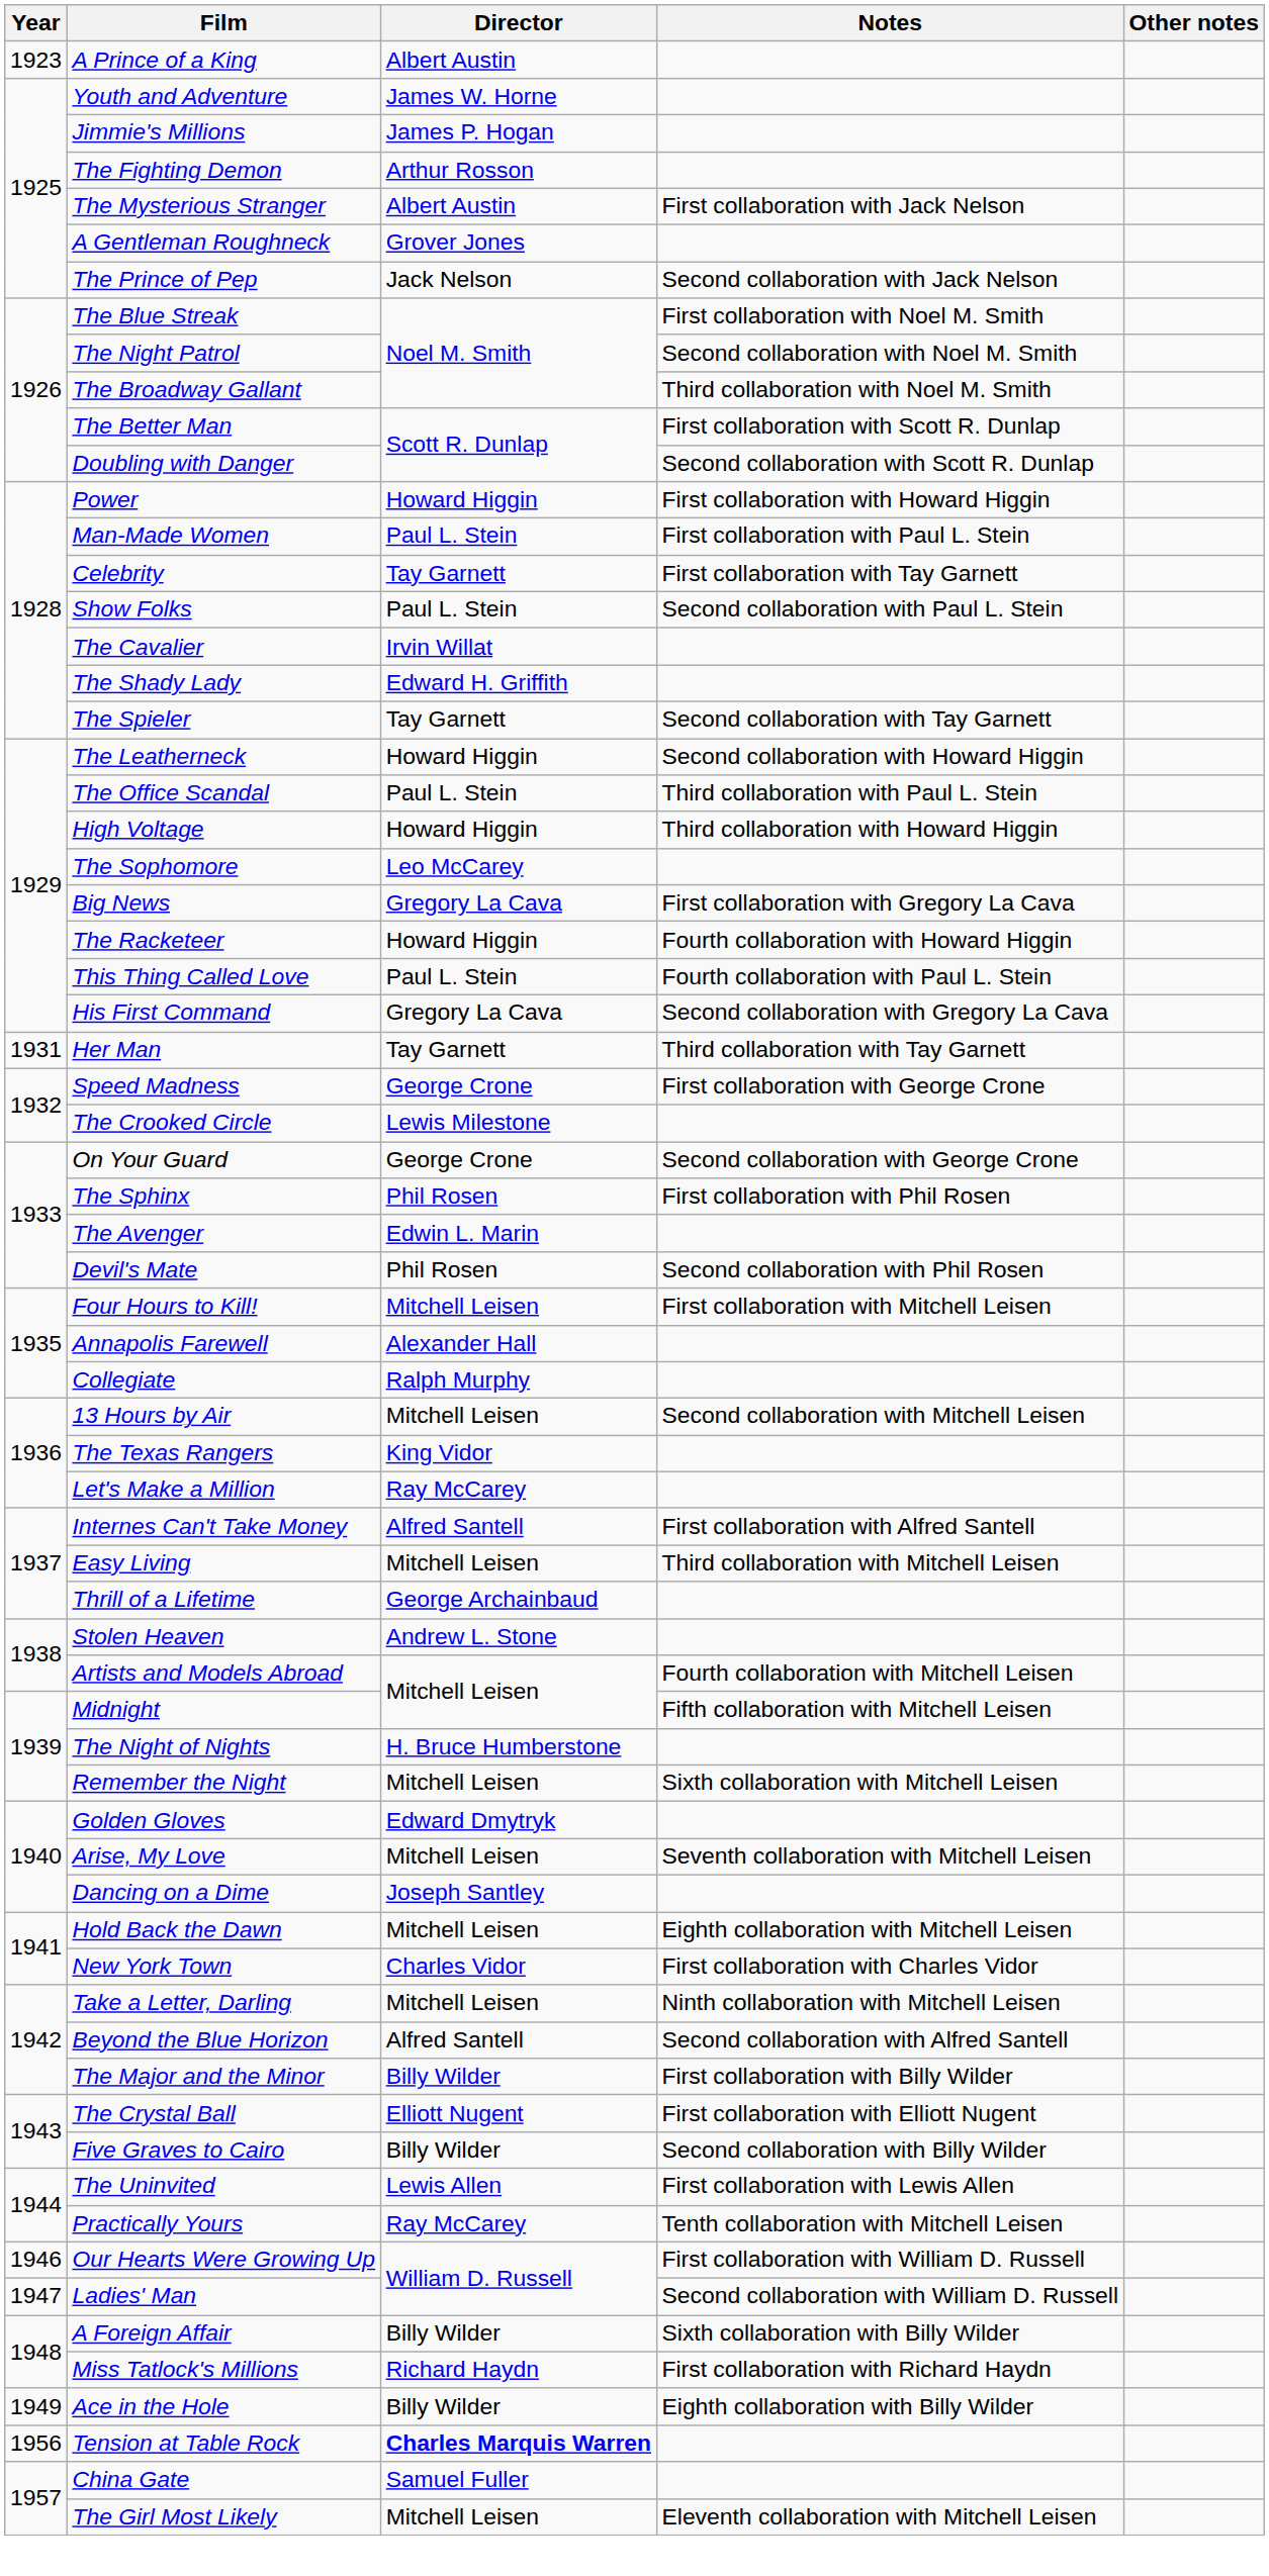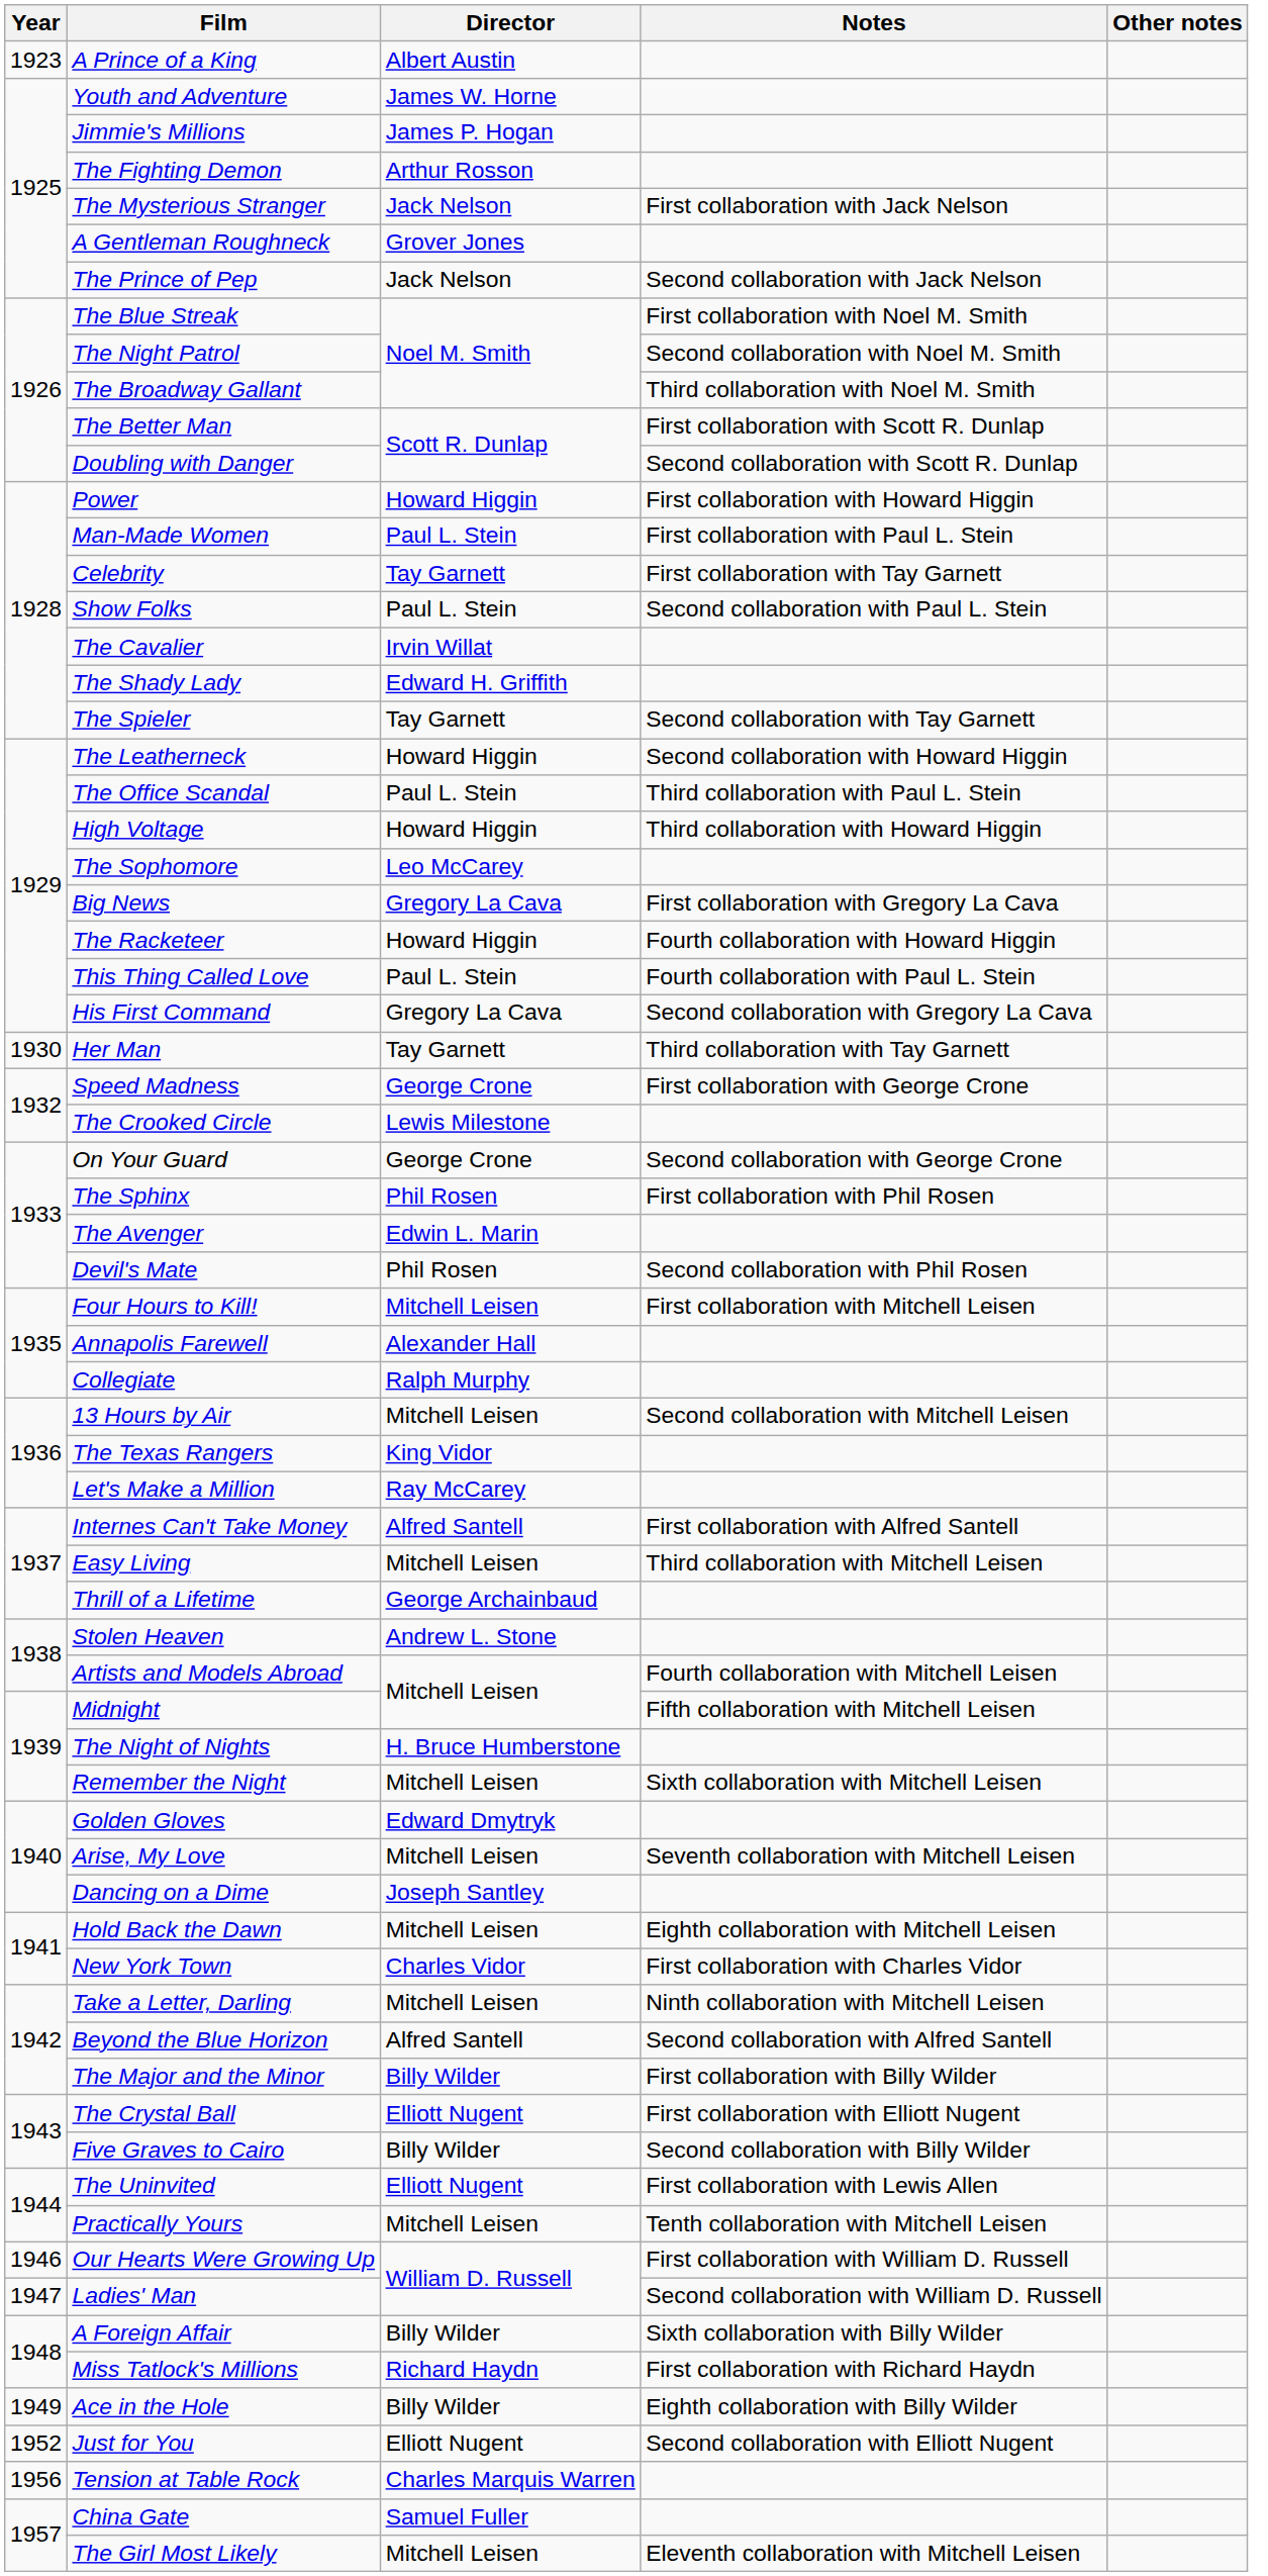 <table class="wikitable">
 <tr>
 <th>Year</th>
 <th>Film</th>
 <th>Director</th>
 <th>Notes</th>
 <th>Other notes</th>
 </tr>
 <tr>
 <td>1923</td>
 <td><em><a href='#'>A Prince of a King</a></em></td>
 <td><a href='#'>Albert Austin</a></td>
 <td></td>
 <td></td>
 </tr>
 <tr>
 <td rowspan=6>1925</td>
 <td><em><a href='#'>Youth and Adventure</a></em></td>
 <td><a href='#'>James W. Horne</a></td>
 <td></td>
 <td></td>
 </tr>
 <tr>
 <td><em><a href='#'>Jimmie's Millions</a></em></td>
 <td><a href='#'>James P. Hogan</a></td>
 <td></td>
 <td></td>
 </tr>
 <tr>
 <td><em><a href='#'>The Fighting Demon</a></em></td>
 <td><a href='#'>Arthur Rosson</a></td>
 <td></td>
 <td></td>
 </tr>
 <tr>
 <td><em><a href='#'>The Mysterious Stranger</a></em></td>
-<td><a href='#'>Albert Austin</a></td>
+<td><a href='#'>Jack Nelson</a></td>
 <td>First collaboration with Jack Nelson</td>
 <td></td>
 </tr>
 <tr>
 <td><em><a href='#'>A Gentleman Roughneck</a></em></td>
 <td><a href='#'>Grover Jones</a></td>
 <td></td>
 <td></td>
 </tr>
 <tr>
 <td><em><a href='#'>The Prince of Pep</a></em></td>
 <td>Jack Nelson</td>
 <td>Second collaboration with Jack Nelson</td>
 <td></td>
 </tr>
 <tr>
 <td rowspan=5>1926</td>
 <td><em><a href='#'>The Blue Streak</a></em></td>
 <td rowspan=3><a href='#'>Noel M. Smith</a></td>
 <td>First collaboration with Noel M. Smith</td>
 <td></td>
 </tr>
 <tr>
 <td><em><a href='#'>The Night Patrol</a></em></td>
 <td>Second collaboration with Noel M. Smith</td>
 <td></td>
 </tr>
 <tr>
 <td><em><a href='#'>The Broadway Gallant</a></em></td>
 <td>Third collaboration with Noel M. Smith</td>
 <td></td>
 </tr>
 <tr>
 <td><em><a href='#'>The Better Man</a></em></td>
 <td rowspan=2><a href='#'>Scott R. Dunlap</a></td>
 <td>First collaboration with Scott R. Dunlap</td>
 <td></td>
 </tr>
 <tr>
 <td><em><a href='#'>Doubling with Danger</a></em></td>
 <td>Second collaboration with Scott R. Dunlap</td>
 <td></td>
 </tr>
 <tr>
 <td rowspan=7>1928</td>
 <td><em><a href='#'>Power</a></em></td>
 <td><a href='#'>Howard Higgin</a></td>
 <td>First collaboration with Howard Higgin</td>
 <td></td>
 </tr>
 <tr>
 <td><em><a href='#'>Man-Made Women</a></em></td>
 <td><a href='#'>Paul L. Stein</a></td>
 <td>First collaboration with Paul L. Stein</td>
 <td></td>
 </tr>
 <tr>
 <td><em><a href='#'>Celebrity</a></em></td>
 <td><a href='#'>Tay Garnett</a></td>
 <td>First collaboration with Tay Garnett</td>
 <td></td>
 </tr>
 <tr>
 <td><em><a href='#'>Show Folks</a></em></td>
 <td>Paul L. Stein</td>
 <td>Second collaboration with Paul L. Stein</td>
 <td></td>
 </tr>
 <tr>
 <td><em><a href='#'>The Cavalier</a></em></td>
 <td><a href='#'>Irvin Willat</a></td>
 <td></td>
 <td></td>
 </tr>
 <tr>
 <td><em><a href='#'>The Shady Lady</a></em></td>
 <td><a href='#'>Edward H. Griffith</a></td>
 <td></td>
 <td></td>
 </tr>
 <tr>
 <td><em><a href='#'>The Spieler</a></em></td>
 <td>Tay Garnett</td>
 <td>Second collaboration with Tay Garnett</td>
 <td></td>
 </tr>
 <tr>
 <td rowspan=8>1929</td>
 <td><em><a href='#'>The Leatherneck</a></em></td>
 <td>Howard Higgin</td>
 <td>Second collaboration with Howard Higgin</td>
 <td></td>
 </tr>
 <tr>
 <td><em><a href='#'>The Office Scandal</a></em></td>
 <td>Paul L. Stein</td>
 <td>Third collaboration with Paul L. Stein</td>
 <td></td>
 </tr>
 <tr>
 <td><em><a href='#'>High Voltage</a></em></td>
 <td>Howard Higgin</td>
 <td>Third collaboration with Howard Higgin</td>
 <td></td>
 </tr>
 <tr>
 <td><em><a href='#'>The Sophomore</a></em></td>
 <td><a href='#'>Leo McCarey</a></td>
 <td></td>
 <td></td>
 </tr>
 <tr>
 <td><em><a href='#'>Big News</a></em></td>
 <td><a href='#'>Gregory La Cava</a></td>
 <td>First collaboration with Gregory La Cava</td>
 <td></td>
 </tr>
 <tr>
 <td><em><a href='#'>The Racketeer</a></em></td>
 <td>Howard Higgin</td>
 <td>Fourth collaboration with Howard Higgin</td>
 <td><small></small></td>
 </tr>
 <tr>
 <td><em><a href='#'>This Thing Called Love</a></em></td>
 <td>Paul L. Stein</td>
 <td>Fourth collaboration with Paul L. Stein</td>
 <td></td>
 </tr>
 <tr>
 <td><em><a href='#'>His First Command</a></em></td>
 <td>Gregory La Cava</td>
 <td>Second collaboration with Gregory La Cava</td>
 <td></td>
 </tr>
 <tr>
-<td>1931</td>
+<td>1930</td>
 <td><em><a href='#'>Her Man</a></em></td>
 <td>Tay Garnett</td>
 <td>Third collaboration with Tay Garnett</td>
 <td><small></small></td>
 </tr>
 <tr>
 <td rowspan=2>1932</td>
 <td><em><a href='#'>Speed Madness</a></em></td>
 <td><a href='#'>George Crone</a></td>
 <td>First collaboration with George Crone</td>
 <td></td>
 </tr>
 <tr>
 <td><em><a href='#'>The Crooked Circle</a></em></td>
 <td><a href='#'>Lewis Milestone</a></td>
 <td></td>
 <td></td>
 </tr>
 <tr>
 <td rowspan=4>1933</td>
 <td><em>On Your Guard</em></td>
 <td>George Crone</td>
 <td>Second collaboration with George Crone</td>
 <td></td>
 </tr>
 <tr>
 <td><em><a href='#'>The Sphinx</a></em></td>
 <td><a href='#'>Phil Rosen</a></td>
 <td>First collaboration with Phil Rosen</td>
 <td></td>
 </tr>
 <tr>
 <td><em><a href='#'>The Avenger</a></em></td>
 <td><a href='#'>Edwin L. Marin</a></td>
 <td></td>
 <td></td>
 </tr>
 <tr>
 <td><em><a href='#'>Devil's Mate</a></em></td>
 <td>Phil Rosen</td>
 <td>Second collaboration with Phil Rosen</td>
 <td></td>
 </tr>
 <tr>
 <td rowspan=3>1935</td>
 <td><em><a href='#'>Four Hours to Kill!</a></em></td>
 <td><a href='#'>Mitchell Leisen</a></td>
 <td>First collaboration with Mitchell Leisen</td>
 <td><small></small></td>
 </tr>
 <tr>
 <td><em><a href='#'>Annapolis Farewell</a></em></td>
 <td><a href='#'>Alexander Hall</a></td>
 <td></td>
 <td></td>
 </tr>
 <tr>
 <td><em><a href='#'>Collegiate</a></em></td>
 <td><a href='#'>Ralph Murphy</a></td>
 <td></td>
 <td></td>
 </tr>
 <tr>
 <td rowspan=3>1936</td>
 <td><em><a href='#'>13 Hours by Air</a></em></td>
 <td>Mitchell Leisen</td>
 <td>Second collaboration with Mitchell Leisen</td>
 <td></td>
 </tr>
 <tr>
 <td><em><a href='#'>The Texas Rangers</a></em></td>
 <td><a href='#'>King Vidor</a></td>
 <td></td>
 <td></td>
 </tr>
 <tr>
 <td><em><a href='#'>Let's Make a Million</a></em></td>
 <td><a href='#'>Ray McCarey</a></td>
 <td></td>
 <td></td>
 </tr>
 <tr>
 <td rowspan=3>1937</td>
 <td><em><a href='#'>Internes Can't Take Money</a></em></td>
 <td><a href='#'>Alfred Santell</a></td>
 <td>First collaboration with Alfred Santell</td>
 <td></td>
 </tr>
 <tr>
 <td><em><a href='#'>Easy Living</a></em></td>
 <td>Mitchell Leisen</td>
 <td>Third collaboration with Mitchell Leisen</td>
 <td></td>
 </tr>
 <tr>
 <td><em><a href='#'>Thrill of a Lifetime</a></em></td>
 <td><a href='#'>George Archainbaud</a></td>
 <td></td>
 <td></td>
 </tr>
 <tr>
 <td rowspan=2>1938</td>
 <td><em><a href='#'>Stolen Heaven</a></em></td>
 <td><a href='#'>Andrew L. Stone</a></td>
 <td></td>
 <td></td>
 </tr>
 <tr>
 <td><em><a href='#'>Artists and Models Abroad</a></em></td>
 <td rowspan=2>Mitchell Leisen</td>
 <td>Fourth collaboration with Mitchell Leisen</td>
 <td></td>
 </tr>
 <tr>
 <td rowspan=3>1939</td>
 <td><em><a href='#'>Midnight</a></em></td>
 <td>Fifth collaboration with Mitchell Leisen</td>
 <td></td>
 </tr>
 <tr>
 <td><em><a href='#'>The Night of Nights</a></em></td>
 <td><a href='#'>H. Bruce Humberstone</a></td>
 <td></td>
 <td></td>
 </tr>
 <tr>
 <td><em><a href='#'>Remember the Night</a></em></td>
 <td>Mitchell Leisen</td>
 <td>Sixth collaboration with Mitchell Leisen</td>
 <td></td>
 </tr>
 <tr>
 <td rowspan=3>1940</td>
 <td><em><a href='#'>Golden Gloves</a></em></td>
 <td><a href='#'>Edward Dmytryk</a></td>
 <td></td>
 <td></td>
 </tr>
 <tr>
 <td><em><a href='#'>Arise, My Love</a></em></td>
 <td>Mitchell Leisen</td>
 <td>Seventh collaboration with Mitchell Leisen</td>
 <td></td>
 </tr>
 <tr>
 <td><em><a href='#'>Dancing on a Dime</a></em></td>
 <td><a href='#'>Joseph Santley</a></td>
 <td></td>
 <td></td>
 </tr>
 <tr>
 <td rowspan=2>1941</td>
 <td><em><a href='#'>Hold Back the Dawn</a></em></td>
 <td>Mitchell Leisen</td>
 <td>Eighth collaboration with Mitchell Leisen</td>
 <td></td>
 </tr>
 <tr>
 <td><em><a href='#'>New York Town</a></em></td>
 <td><a href='#'>Charles Vidor</a></td>
 <td>First collaboration with Charles Vidor</td>
 <td></td>
 </tr>
 <tr>
 <td rowspan=3>1942</td>
 <td><em><a href='#'>Take a Letter, Darling</a></em></td>
 <td>Mitchell Leisen</td>
 <td>Ninth collaboration with Mitchell Leisen</td>
 <td></td>
 </tr>
 <tr>
 <td><em><a href='#'>Beyond the Blue Horizon</a></em></td>
 <td>Alfred Santell</td>
 <td>Second collaboration with Alfred Santell</td>
 <td></td>
 </tr>
 <tr>
 <td><em><a href='#'>The Major and the Minor</a></em></td>
 <td><a href='#'>Billy Wilder</a></td>
 <td>First collaboration with Billy Wilder</td>
 <td></td>
 </tr>
 <tr>
 <td rowspan=2>1943</td>
 <td><em><a href='#'>The Crystal Ball</a></em></td>
 <td><a href='#'>Elliott Nugent</a></td>
 <td>First collaboration with Elliott Nugent</td>
 <td></td>
 </tr>
 <tr>
 <td><em><a href='#'>Five Graves to Cairo</a></em></td>
 <td>Billy Wilder</td>
 <td>Second collaboration with Billy Wilder</td>
 <td></td>
 </tr>
 <tr>
 <td rowspan=2>1944</td>
 <td><em><a href='#'>The Uninvited</a></em></td>
-<td><a href='#'>Lewis Allen</a></td>
+<td><a href='#'>Elliott Nugent</a></td>
 <td>First collaboration with Lewis Allen</td>
 <td></td>
 </tr>
 <tr>
 <td><em><a href='#'>Practically Yours</a></em></td>
-<td><a href='#'>Ray McCarey</a></td>
+<td>Mitchell Leisen</td>
 <td>Tenth collaboration with Mitchell Leisen</td>
 <td></td>
 </tr>
 <tr>
 <td>1946</td>
 <td><em><a href='#'>Our Hearts Were Growing Up</a></em></td>
 <td rowspan=2><a href='#'>William D. Russell</a></td>
 <td>First collaboration with William D. Russell</td>
 <td></td>
 </tr>
 <tr>
 <td>1947</td>
 <td><em><a href='#'>Ladies' Man</a></em></td>
 <td>Second collaboration with William D. Russell</td>
 <td></td>
 </tr>
 <tr>
 <td rowspan=2>1948</td>
 <td><em><a href='#'>A Foreign Affair</a></em></td>
 <td>Billy Wilder</td>
 <td>Sixth collaboration with Billy Wilder</td>
 <td></td>
 </tr>
 <tr>
 <td><em><a href='#'>Miss Tatlock's Millions</a></em></td>
 <td><a href='#'>Richard Haydn</a></td>
 <td>First collaboration with Richard Haydn</td>
 <td></td>
 </tr>
 <tr>
 <td>1949</td>
 <td><em><a href='#'>Ace in the Hole</a></em></td>
 <td>Billy Wilder</td>
 <td>Eighth collaboration with Billy Wilder</td>
 </tr>
 <tr>
+<td>1952</td>
+<td><em><a href='#'>Just for You</a></em></td>
+<td>Elliott Nugent</td>
+<td>Second collaboration with Elliott Nugent</td>
+<td></td>
+</tr>
+<tr>
 <td>1956</td>
 <td><em><a href='#'>Tension at Table Rock</a></em></td>
-<td><strong><a href='#'>Charles Marquis Warren</a></strong></td>
+<td><a href='#'>Charles Marquis Warren</a></td>
 <td></td>
 <td></td>
 </tr>
 <tr>
 <td rowspan=2>1957</td>
 <td><em><a href='#'>China Gate</a></em></td>
 <td><a href='#'>Samuel Fuller</a></td>
 <td></td>
 <td></td>
 </tr>
 <tr>
 <td><em><a href='#'>The Girl Most Likely</a></em></td>
 <td>Mitchell Leisen</td>
 <td>Eleventh collaboration with Mitchell Leisen</td>
 <td></td>
 </tr>
 </table>
